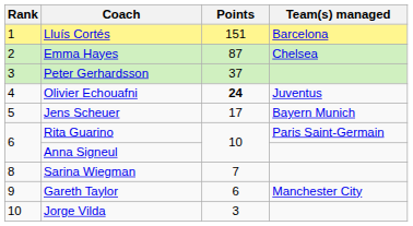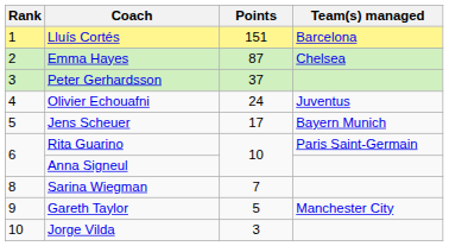 <table class="wikitable">
 <tr>
 <th style="width:25px">Rank</th>
 <th style="width:200px">Coach</th>
 <th style="width:80px">Points</th>
 <th style="width:170px">Team(s) managed</th>
 </tr>
 <tr bgcolor="#FFF68F">
 <td>1</td>
 <td> <a href='#'>Lluís Cortés</a></td>
 <td style="text-align:center">151</td>
 <td> <a href='#'>Barcelona</a></td>
 </tr>
 <tr bgcolor="#D0F0C0">
 <td>2</td>
 <td> <a href='#'>Emma Hayes</a></td>
 <td style="text-align:center">87</td>
 <td> <a href='#'>Chelsea</a></td>
 </tr>
 <tr bgcolor="#D0F0C0">
 <td>3</td>
 <td> <a href='#'>Peter Gerhardsson</a></td>
 <td style="text-align:center">37</td>
 <td></td>
 </tr>
 <tr>
 <td>4</td>
 <td> <a href='#'>Olivier Echouafni</a></td>
-<td style="text-align:center"><strong>24</strong></td>
+<td style="text-align:center">24</td>
 <td> <a href='#'>Juventus</a></td>
 </tr>
 <tr>
 <td>5</td>
 <td> <a href='#'>Jens Scheuer</a></td>
 <td style="text-align:center">17</td>
 <td> <a href='#'>Bayern Munich</a></td>
 </tr>
 <tr>
 <td rowspan=2>6</td>
 <td> <a href='#'>Rita Guarino</a></td>
 <td rowspan=2 style="text-align:center">10</td>
 <td> <a href='#'>Paris Saint-Germain</a></td>
 </tr>
 <tr>
 <td> <a href='#'>Anna Signeul</a></td>
 <td></td>
 </tr>
 <tr>
 <td>8</td>
 <td> <a href='#'>Sarina Wiegman</a></td>
 <td style="text-align:center">7</td>
 <td></td>
 </tr>
 <tr>
 <td>9</td>
 <td> <a href='#'>Gareth Taylor</a></td>
-<td style="text-align:center">6</td>
+<td style="text-align:center">5</td>
 <td> <a href='#'>Manchester City</a></td>
 </tr>
 <tr>
 <td>10</td>
 <td> <a href='#'>Jorge Vilda</a></td>
 <td style="text-align:center">3</td>
 <td></td>
 </tr>
 </table>
